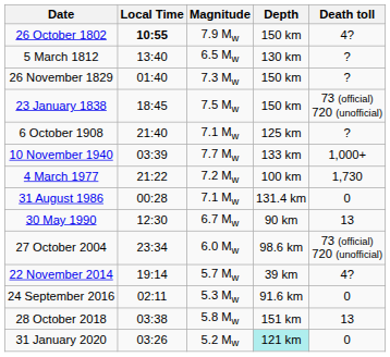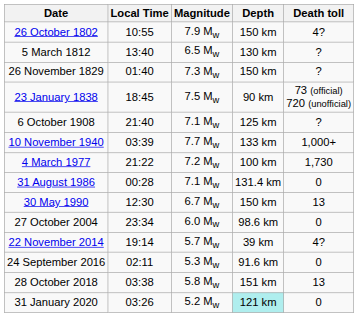 <table class="wikitable sortable" style="text-align:center">
 <tr>
 <th>Date</th>
 <th>Local Time</th>
 <th>Magnitude</th>
 <th>Depth</th>
 <th>Death toll</th>
 </tr>
 <tr>
 <td><a href='#'>26 October 1802</a></td>
-<td><strong>10:55</strong></td>
+<td>10:55</td>
 <td>7.9 M<sub>w</sub></td>
 <td>150 km</td>
 <td>4?</td>
 </tr>
 <tr>
 <td>5 March 1812</td>
 <td>13:40</td>
 <td>6.5 M<sub>w</sub></td>
 <td>130 km</td>
 <td>?</td>
 </tr>
 <tr>
 <td>26 November 1829</td>
 <td>01:40</td>
 <td>7.3 M<sub>w</sub></td>
 <td>150 km</td>
 <td>?</td>
 </tr>
 <tr>
 <td><a href='#'>23 January 1838</a></td>
 <td>18:45</td>
 <td>7.5 M<sub>w</sub></td>
-<td>150 km</td>
+<td>90 km</td>
 <td>73 <small>(official)</small><br>720 <small>(unofficial)</small></td>
 </tr>
 <tr>
 <td>6 October 1908</td>
 <td>21:40</td>
 <td>7.1 M<sub>w</sub></td>
 <td>125 km</td>
 <td>?</td>
 </tr>
 <tr>
 <td><a href='#'>10 November 1940</a></td>
 <td>03:39</td>
 <td>7.7 M<sub>w</sub></td>
 <td>133 km</td>
 <td>1,000+</td>
 </tr>
 <tr>
 <td><a href='#'>4 March 1977</a></td>
 <td>21:22</td>
 <td>7.2 M<sub>w</sub></td>
 <td>100 km</td>
 <td>1,730</td>
 </tr>
 <tr>
 <td><a href='#'>31 August 1986</a></td>
 <td>00:28</td>
 <td>7.1 M<sub>w</sub></td>
 <td>131.4 km</td>
 <td>0</td>
 </tr>
 <tr>
 <td><a href='#'>30 May 1990</a></td>
 <td>12:30</td>
 <td>6.7 M<sub>w</sub></td>
-<td>90 km</td>
+<td>150 km</td>
 <td>13</td>
 </tr>
 <tr>
 <td>27 October 2004</td>
 <td>23:34</td>
 <td>6.0 M<sub>w</sub></td>
 <td>98.6 km</td>
-<td>73 <small>(official)</small><br>720 <small>(unofficial)</small></td>
+<td>0</td>
 </tr>
 <tr>
 <td><a href='#'>22 November 2014</a></td>
 <td>19:14</td>
 <td>5.7 M<sub>w</sub></td>
 <td>39 km</td>
 <td>4?</td>
 </tr>
 <tr>
 <td>24 September 2016</td>
 <td>02:11</td>
 <td>5.3 M<sub>w</sub></td>
 <td>91.6 km</td>
 <td>0</td>
 </tr>
 <tr>
 <td>28 October 2018</td>
 <td>03:38</td>
 <td>5.8 M<sub>w</sub></td>
 <td>151 km</td>
 <td>13</td>
 </tr>
 <tr>
 <td>31 January 2020</td>
 <td>03:26</td>
 <td>5.2 M<sub>w</sub></td>
 <td style="background: paleturquoise;">121 km</td>
 <td>0</td>
 </tr>
 </table>
